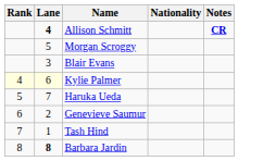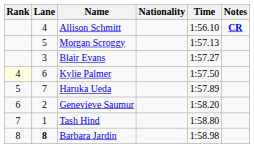 <table class="wikitable sortable" style="text-align:center">
 <tr>
 <th>Rank</th>
 <th>Lane</th>
 <th>Name</th>
 <th>Nationality</th>
+<th>Time</th>
 <th>Notes</th>
 </tr>
 <tr>
 <td></td>
-<td><strong>4</strong></td>
+<td>4</td>
 <td align=left><a href='#'>Allison Schmitt</a></td>
 <td align=left></td>
+<td>1:56.10</td>
 <td><strong><a href='#'>CR</a></strong></td>
 </tr>
 <tr>
 <td></td>
 <td>5</td>
 <td align=left><a href='#'>Morgan Scroggy</a></td>
 <td align=left></td>
+<td>1:57.13</td>
 <td></td>
 </tr>
 <tr>
 <td></td>
 <td>3</td>
 <td align=left><a href='#'>Blair Evans</a></td>
 <td align=left></td>
+<td>1:57.27</td>
 <td></td>
 </tr>
 <tr>
 <td style="background: lightyellow;">4</td>
-<td style="background: lightyellow;">6</td>
+<td>6</td>
 <td align=left><a href='#'>Kylie Palmer</a></td>
 <td align=left></td>
+<td>1:57.50</td>
 <td></td>
 </tr>
 <tr>
 <td>5</td>
 <td>7</td>
 <td align=left><a href='#'>Haruka Ueda</a></td>
 <td align=left></td>
+<td>1:57.89</td>
 <td></td>
 </tr>
 <tr>
 <td>6</td>
 <td>2</td>
 <td align=left><a href='#'>Genevieve Saumur</a></td>
 <td align=left></td>
+<td>1:58.20</td>
 <td></td>
 </tr>
 <tr>
 <td>7</td>
 <td>1</td>
 <td align=left><a href='#'>Tash Hind</a></td>
 <td align=left></td>
+<td>1:58.80</td>
 <td></td>
 </tr>
 <tr>
 <td>8</td>
 <td><strong>8</strong></td>
 <td align=left><a href='#'>Barbara Jardin</a></td>
 <td align=left></td>
+<td>1:58.98</td>
 <td></td>
 </tr>
 </table>
